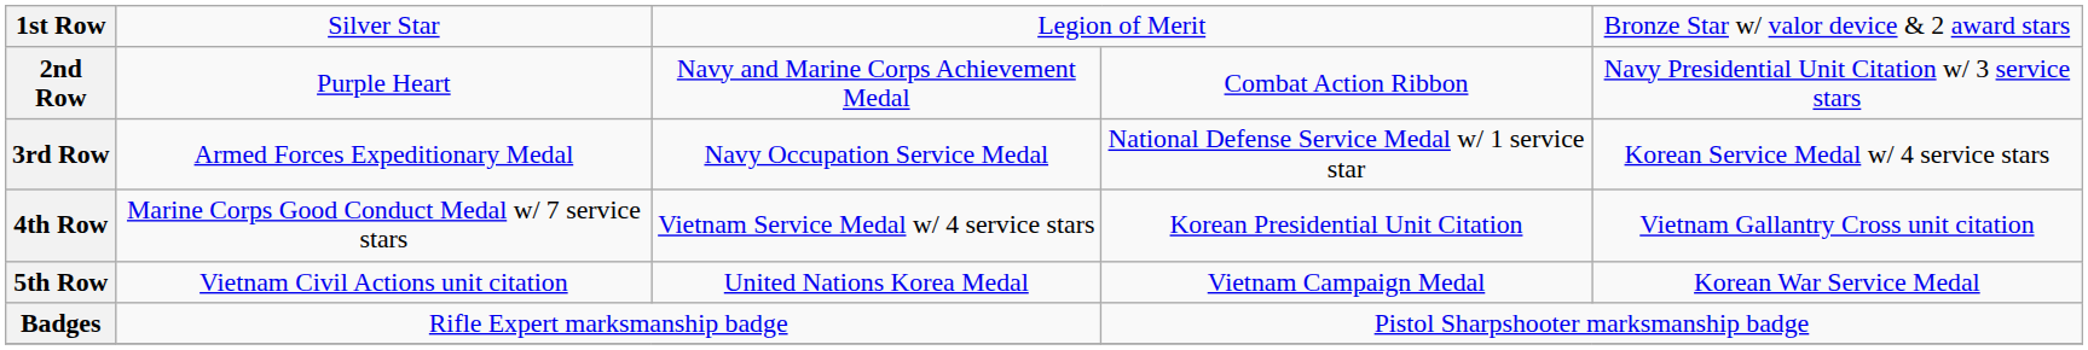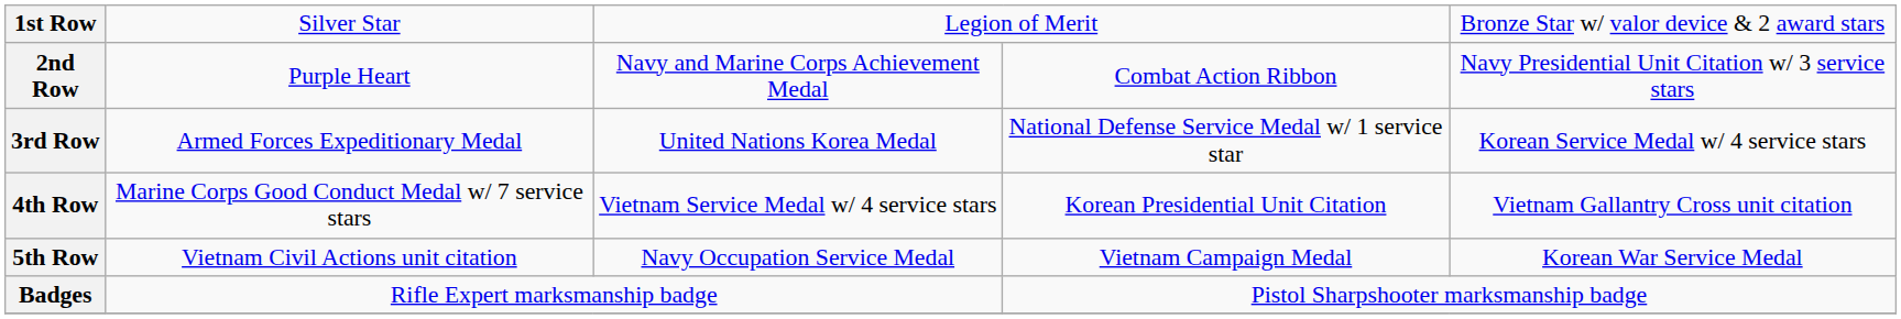 <table class="wikitable" style="margin:1em auto; text-align:center;">
 <tr>
 <th>1st Row</th>
 <td colspan="1"><a href='#'>Silver Star</a></td>
 <td colspan="2"><a href='#'>Legion of Merit</a></td>
 <td colspan="1"><a href='#'>Bronze Star</a> w/ <a href='#'>valor device</a> & 2 <a href='#'>award stars</a></td>
 </tr>
 <tr>
 <th>2nd Row</th>
 <td><a href='#'>Purple Heart</a></td>
 <td><a href='#'>Navy and Marine Corps Achievement Medal</a></td>
 <td><a href='#'>Combat Action Ribbon</a></td>
 <td><a href='#'>Navy Presidential Unit Citation</a> w/ 3 <a href='#'>service stars</a></td>
 </tr>
 <tr>
 <th>3rd Row</th>
 <td><a href='#'>Armed Forces Expeditionary Medal</a></td>
-<td><a href='#'>Navy Occupation Service Medal</a></td>
+<td><a href='#'>United Nations Korea Medal</a></td>
 <td><a href='#'>National Defense Service Medal</a> w/ 1 service star</td>
 <td><a href='#'>Korean Service Medal</a> w/ 4 service stars</td>
 </tr>
 <tr>
 <th>4th Row</th>
 <td><a href='#'>Marine Corps Good Conduct Medal</a> w/ 7 service stars</td>
 <td><a href='#'>Vietnam Service Medal</a> w/ 4 service stars</td>
 <td><a href='#'>Korean Presidential Unit Citation</a></td>
 <td><a href='#'>Vietnam Gallantry Cross unit citation</a></td>
 </tr>
 <tr>
 <th>5th Row</th>
 <td><a href='#'>Vietnam Civil Actions unit citation</a></td>
-<td><a href='#'>United Nations Korea Medal</a></td>
+<td><a href='#'>Navy Occupation Service Medal</a></td>
 <td><a href='#'>Vietnam Campaign Medal</a></td>
 <td><a href='#'>Korean War Service Medal</a></td>
 </tr>
 <tr>
 <th>Badges</th>
 <td colspan="2"><a href='#'>Rifle Expert marksmanship badge</a></td>
 <td colspan="2"><a href='#'>Pistol Sharpshooter marksmanship badge</a></td>
 </tr>
 <tr>
 </tr>
 </table>
